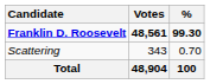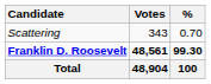 <table class="wikitable sortable plainrowheaders" style="text-align:right">
 <tr>
 <th style="text-align:left;">Candidate</th>
 <th>Votes</th>
 <th>%</th>
 </tr>
 <tr>
+<td style="text-align:left;"><em>Scattering</em></td>
+<td>343</td>
+<td>0.70</td>
+</tr>
+<tr>
 <td style="text-align:left;"><strong><a href='#'>Franklin D. Roosevelt</a></strong></td>
 <td><strong>48,561</strong></td>
 <td><strong>99.30</strong></td>
-</tr>
-<tr>
-<td style="text-align:left;"><em>Scattering</em></td>
-<td>343</td>
-<td>0.70</td>
 </tr>
 <tr class="sortbottom">
 <th>Total</th>
 <th>48,904</th>
 <th>100</th>
 </tr>
 </table>
